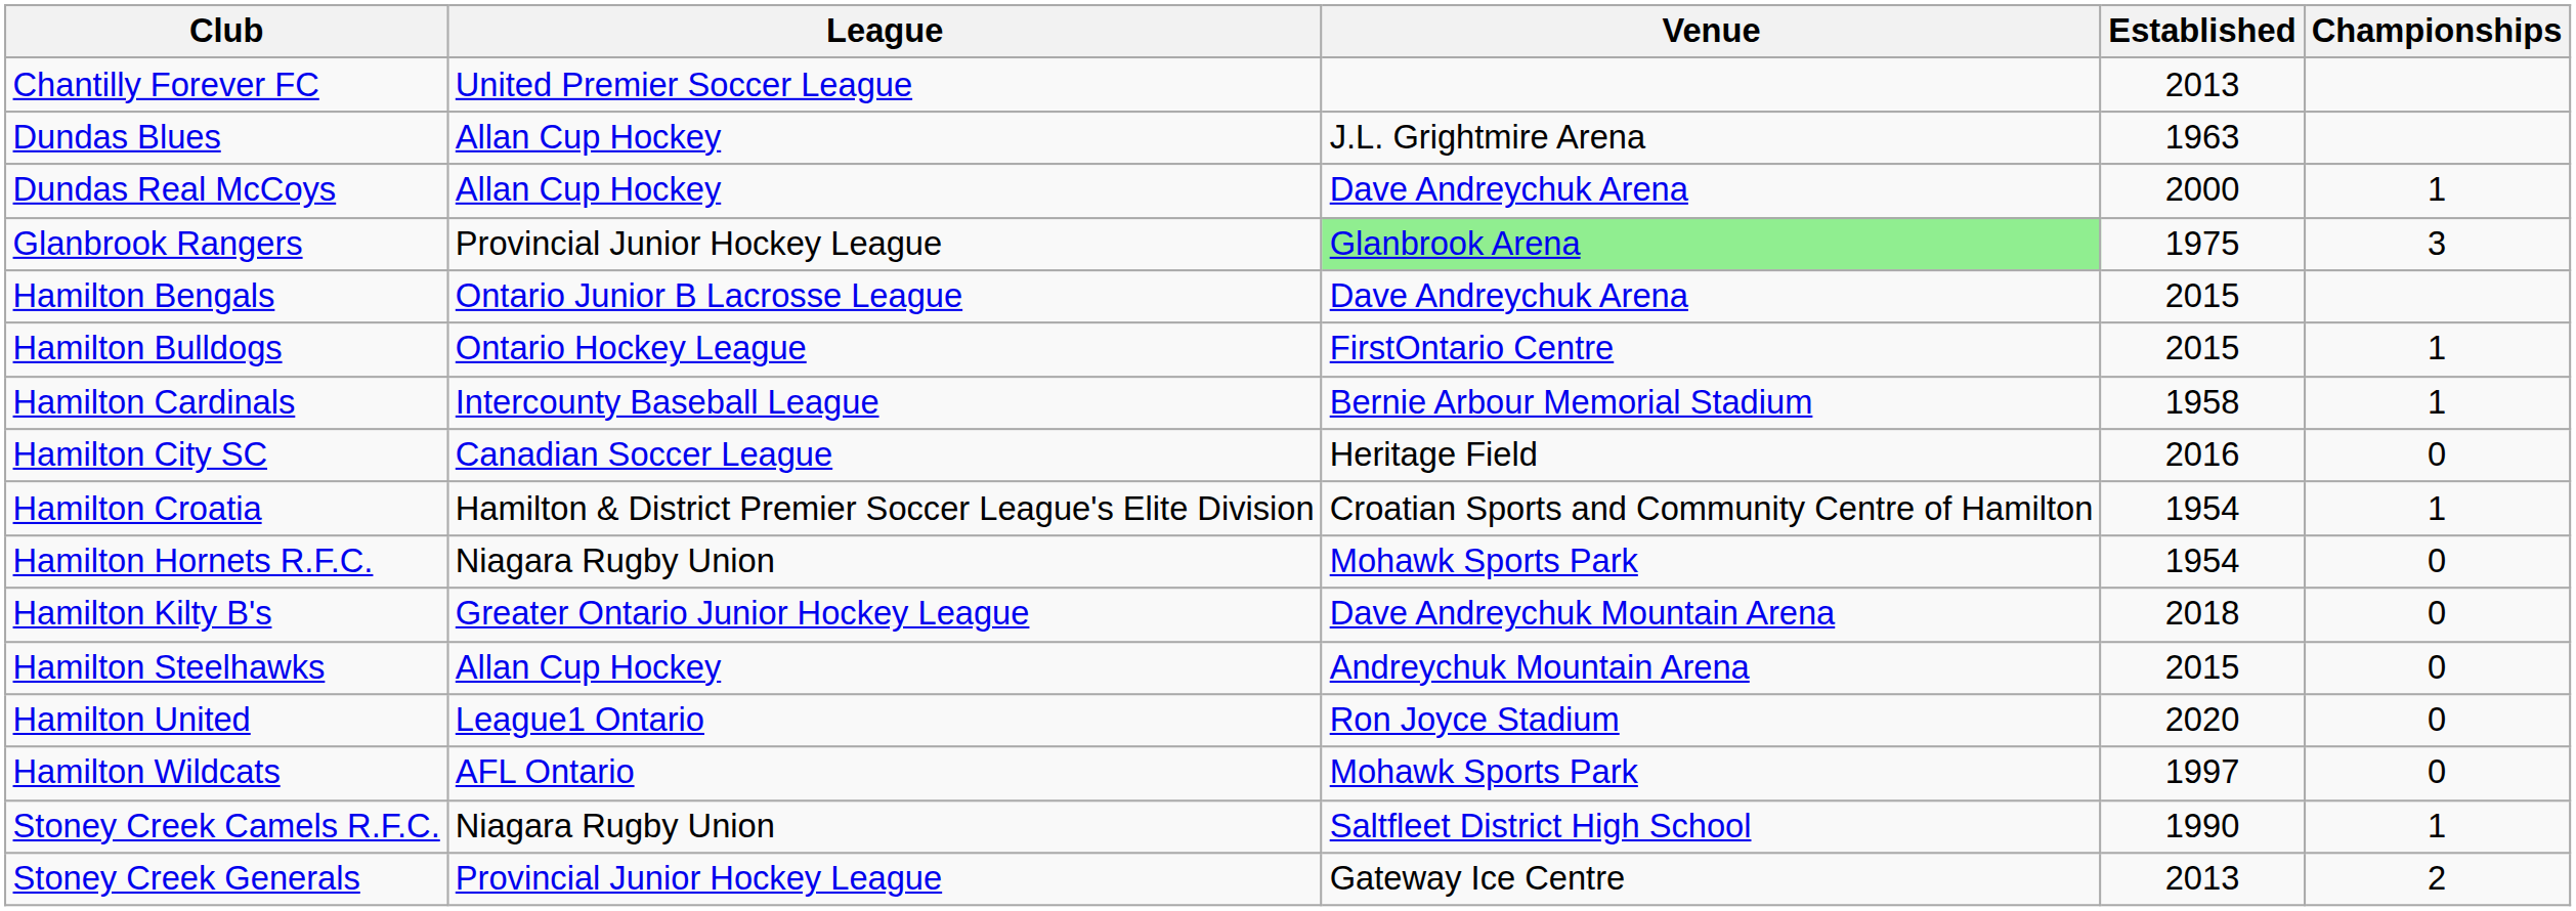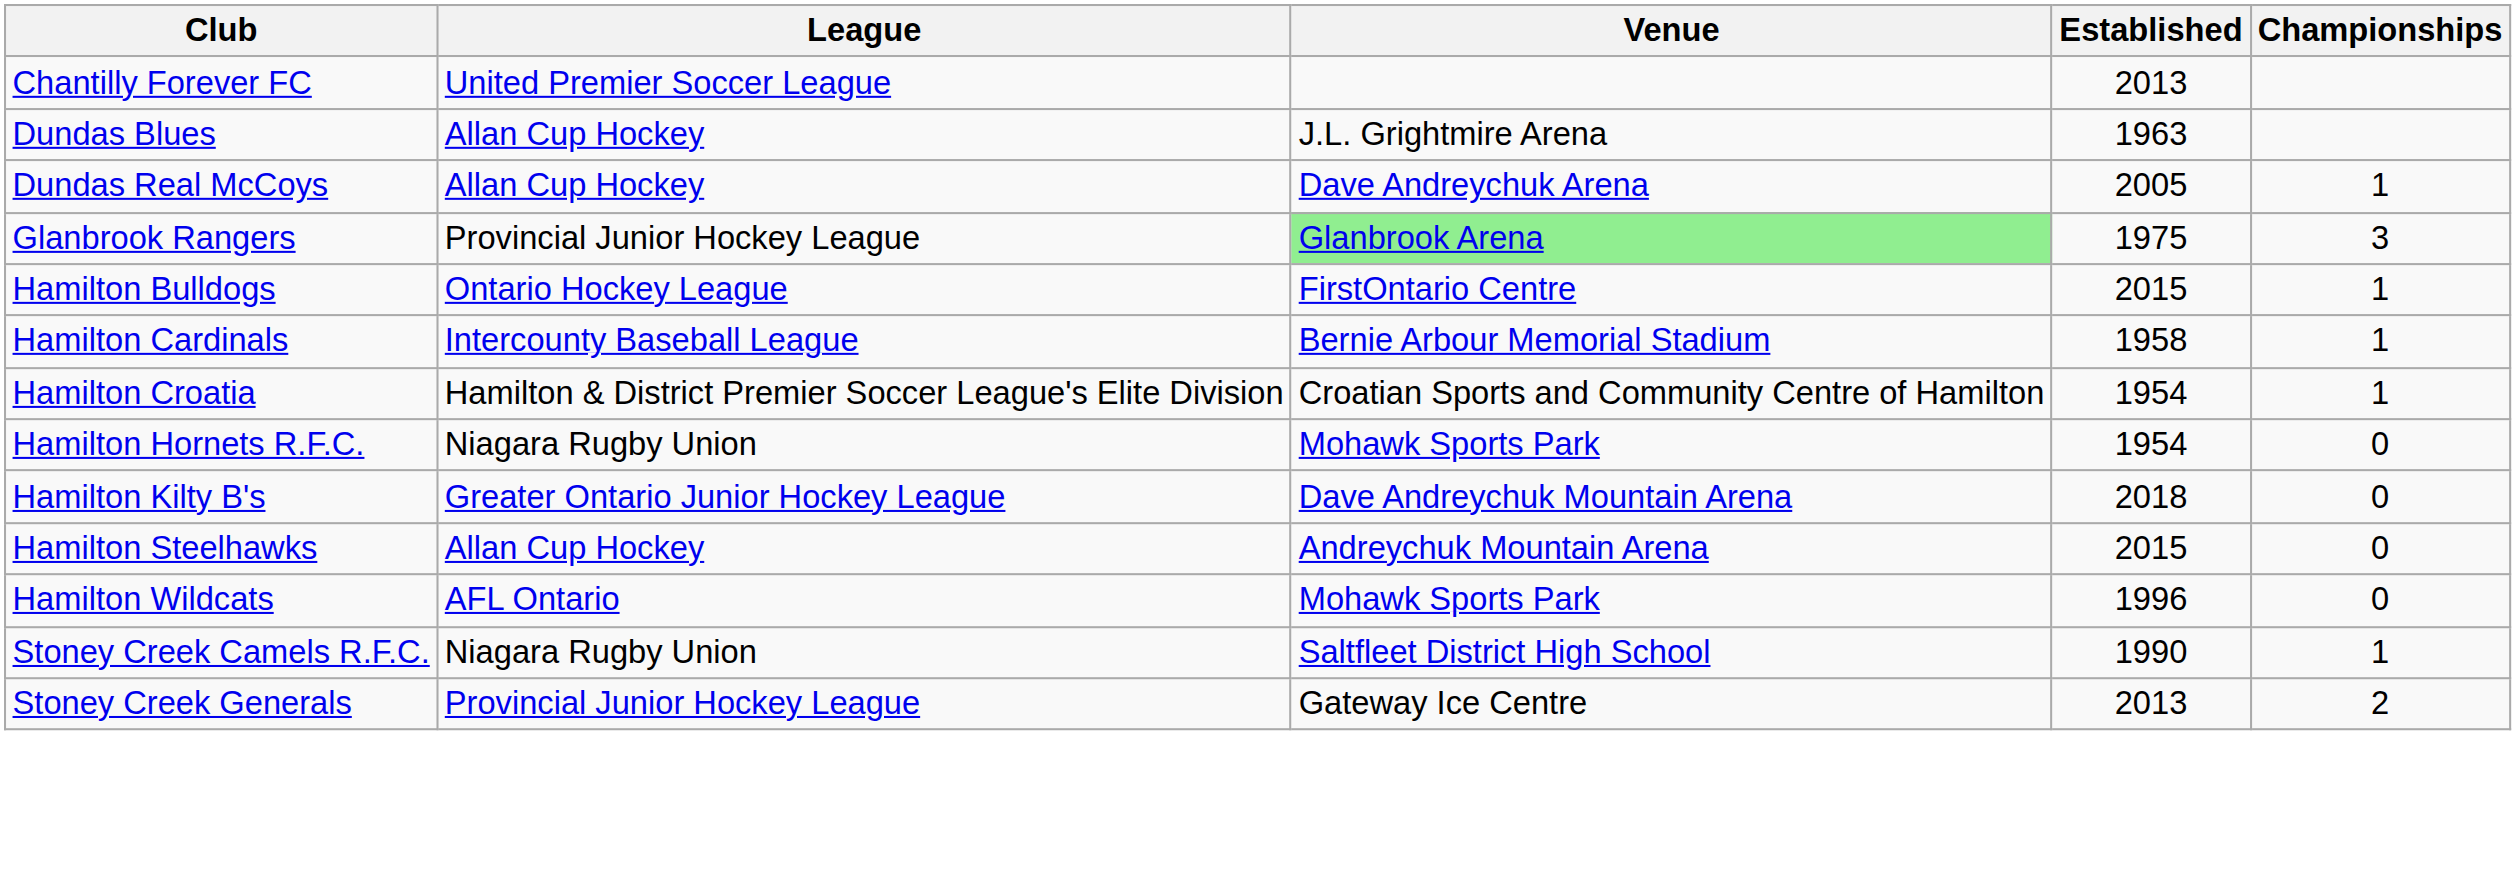 <table class="wikitable">
 <tr>
 <th>Club</th>
 <th>League</th>
 <th>Venue</th>
 <th>Established</th>
 <th>Championships</th>
 </tr>
 <tr>
 <td><a href='#'>Chantilly Forever FC</a></td>
 <td><a href='#'>United Premier Soccer League</a></td>
 <td></td>
 <td align="center">2013</td>
 <td align="center"></td>
 </tr>
 <tr>
 <td><a href='#'>Dundas Blues</a></td>
 <td><a href='#'>Allan Cup Hockey</a></td>
 <td>J.L. Grightmire Arena</td>
 <td align="center">1963</td>
 <td align="center"></td>
 </tr>
 <tr>
 <td><a href='#'>Dundas Real McCoys</a></td>
 <td><a href='#'>Allan Cup Hockey</a></td>
 <td><a href='#'>Dave Andreychuk Arena</a></td>
-<td align="center">2000</td>
+<td align="center">2005</td>
 <td align="center">1</td>
 </tr>
 <tr>
 <td><a href='#'>Glanbrook Rangers</a></td>
 <td>Provincial Junior Hockey League</td>
 <td style="background: lightgreen;"><a href='#'>Glanbrook Arena</a></td>
 <td align="center">1975</td>
 <td align="center">3</td>
-</tr>
-<tr>
-<td><a href='#'>Hamilton Bengals</a></td>
-<td><a href='#'>Ontario Junior B Lacrosse League</a></td>
-<td><a href='#'>Dave Andreychuk Arena</a></td>
-<td align="center">2015</td>
-<td align="center"></td>
 </tr>
 <tr>
 <td><a href='#'>Hamilton Bulldogs</a></td>
 <td><a href='#'>Ontario Hockey League</a></td>
 <td><a href='#'>FirstOntario Centre</a></td>
 <td align="center">2015</td>
 <td align="center">1</td>
 </tr>
 <tr>
 <td><a href='#'>Hamilton Cardinals</a></td>
 <td><a href='#'>Intercounty Baseball League</a></td>
 <td><a href='#'>Bernie Arbour Memorial Stadium</a></td>
 <td style="text-align:center;">1958</td>
 <td style="text-align:center;">1</td>
-</tr>
-<tr>
-<td><a href='#'>Hamilton City SC</a></td>
-<td><a href='#'>Canadian Soccer League</a></td>
-<td>Heritage Field</td>
-<td style="text-align:center;">2016</td>
-<td style="text-align:center;">0</td>
 </tr>
 <tr>
 <td><a href='#'>Hamilton Croatia</a></td>
 <td>Hamilton & District Premier Soccer League's Elite Division</td>
 <td>Croatian Sports and Community Centre of Hamilton</td>
 <td align="center">1954</td>
 <td align="center">1</td>
 </tr>
 <tr>
 <td><a href='#'>Hamilton Hornets R.F.C.</a></td>
 <td>Niagara Rugby Union</td>
 <td><a href='#'>Mohawk Sports Park</a></td>
 <td align="center">1954</td>
 <td align="center">0</td>
 </tr>
 <tr>
 <td><a href='#'>Hamilton Kilty B's</a></td>
 <td><a href='#'>Greater Ontario Junior Hockey League</a></td>
 <td><a href='#'>Dave Andreychuk Mountain Arena</a></td>
 <td style="text-align:center;">2018</td>
 <td style="text-align:center;">0</td>
 </tr>
 <tr>
 <td><a href='#'>Hamilton Steelhawks</a></td>
 <td><a href='#'>Allan Cup Hockey</a></td>
 <td><a href='#'>Andreychuk Mountain Arena</a></td>
 <td align="center">2015</td>
 <td align="center">0</td>
 </tr>
 <tr>
-<td><a href='#'>Hamilton United</a></td>
-<td><a href='#'>League1 Ontario</a></td>
-<td><a href='#'>Ron Joyce Stadium</a></td>
-<td style="text-align:center;">2020</td>
-<td style="text-align:center;">0</td>
-</tr>
-<tr>
 <td><a href='#'>Hamilton Wildcats</a></td>
 <td><a href='#'>AFL Ontario</a></td>
 <td><a href='#'>Mohawk Sports Park</a></td>
-<td align="center">1997</td>
+<td align="center">1996</td>
 <td align="center">0</td>
 </tr>
 <tr>
 <td><a href='#'>Stoney Creek Camels R.F.C.</a></td>
 <td>Niagara Rugby Union</td>
 <td><a href='#'>Saltfleet District High School</a></td>
 <td align="center">1990</td>
 <td align="center">1</td>
 </tr>
 <tr>
 <td><a href='#'>Stoney Creek Generals</a></td>
 <td><a href='#'>Provincial Junior Hockey League</a></td>
 <td>Gateway Ice Centre</td>
 <td align="center">2013</td>
 <td align="center">2</td>
 </tr>
 </table>
